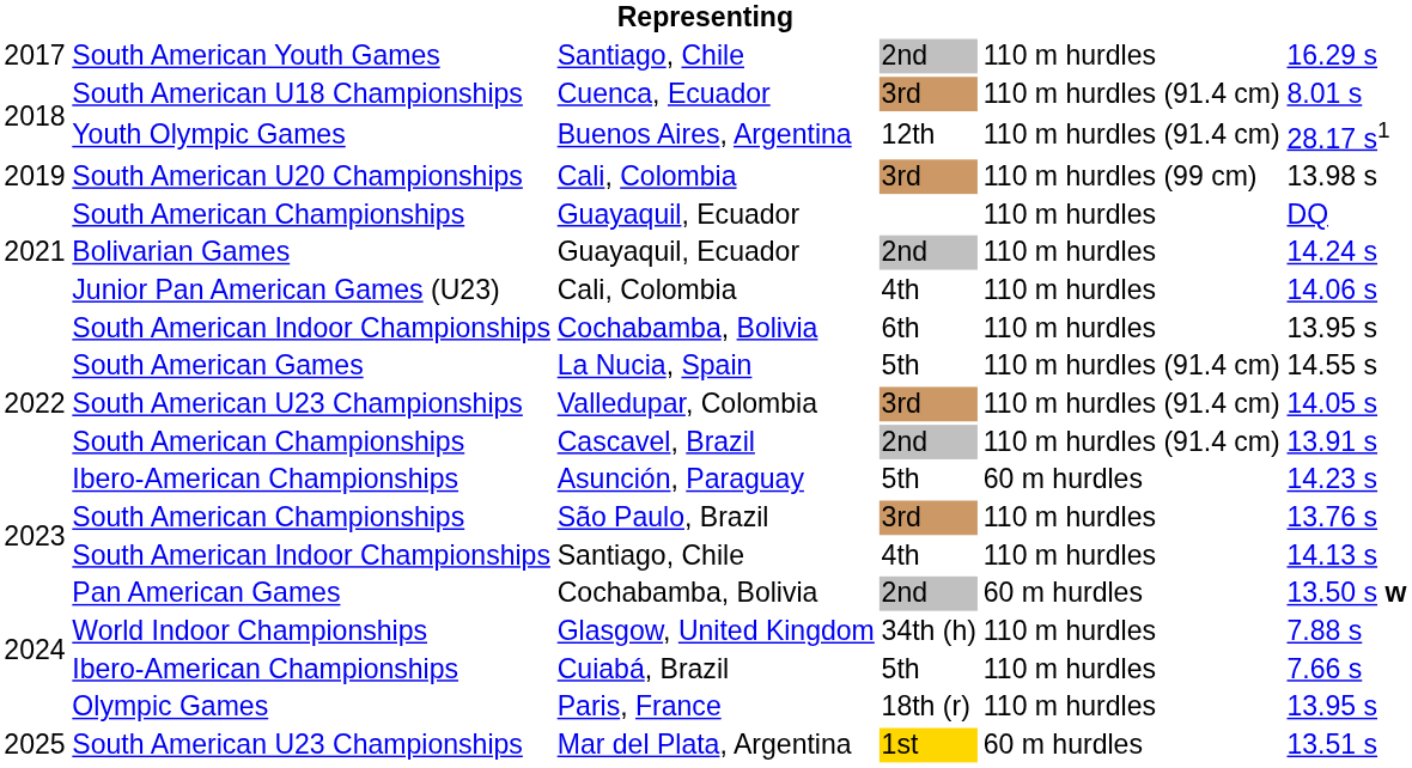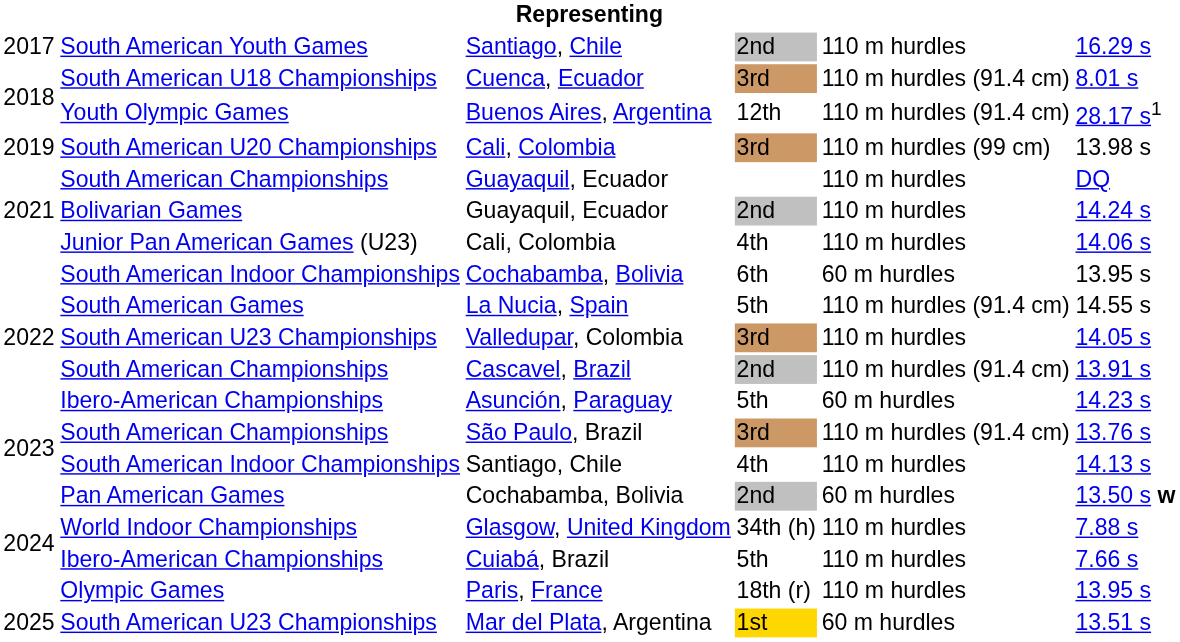 <table>
 <tr>
 <th colspan="6">Representing </th>
 </tr>
 <tr>
 <td>2017</td>
 <td><a href='#'>South American Youth Games</a></td>
 <td><a href='#'>Santiago</a>, <a href='#'>Chile</a></td>
 <td bgcolor=silver>2nd</td>
 <td>110 m hurdles</td>
 <td><a href='#'>16.29 s</a></td>
 </tr>
 <tr>
 <td rowspan=2>2018</td>
 <td><a href='#'>South American U18 Championships</a></td>
 <td><a href='#'>Cuenca</a>, <a href='#'>Ecuador</a></td>
 <td bgcolor=cc9966>3rd</td>
 <td>110 m hurdles (91.4 cm)</td>
 <td><a href='#'>8.01 s</a></td>
 </tr>
 <tr>
 <td><a href='#'>Youth Olympic Games</a></td>
 <td><a href='#'>Buenos Aires</a>, <a href='#'>Argentina</a></td>
 <td>12th</td>
 <td>110 m hurdles (91.4 cm)</td>
 <td><a href='#'>28.17 s</a><sup>1</sup></td>
 </tr>
 <tr>
 <td>2019</td>
 <td><a href='#'>South American U20 Championships</a></td>
 <td><a href='#'>Cali</a>, <a href='#'>Colombia</a></td>
 <td bgcolor=cc9966>3rd</td>
 <td>110 m hurdles (99 cm)</td>
 <td>13.98 s</td>
 </tr>
 <tr>
 <td rowspan=3>2021</td>
 <td><a href='#'>South American Championships</a></td>
 <td><a href='#'>Guayaquil</a>, Ecuador</td>
 <td></td>
 <td>110 m hurdles</td>
 <td><a href='#'>DQ</a></td>
 </tr>
 <tr>
 <td><a href='#'>Bolivarian Games</a></td>
 <td>Guayaquil, Ecuador</td>
 <td bgcolor=silver>2nd</td>
 <td>110 m hurdles</td>
 <td><a href='#'>14.24 s</a></td>
 </tr>
 <tr>
 <td><a href='#'>Junior Pan American Games</a> (U23)</td>
 <td>Cali, Colombia</td>
 <td>4th</td>
 <td>110 m hurdles</td>
 <td><a href='#'>14.06 s</a></td>
 </tr>
 <tr>
 <td rowspan=5>2022</td>
 <td><a href='#'>South American Indoor Championships</a></td>
 <td><a href='#'>Cochabamba</a>, <a href='#'>Bolivia</a></td>
 <td>6th</td>
-<td>110 m hurdles</td>
+<td>60 m hurdles</td>
 <td>13.95 s</td>
 </tr>
 <tr>
 <td><a href='#'>South American Games</a></td>
 <td><a href='#'>La Nucia</a>, <a href='#'>Spain</a></td>
 <td>5th</td>
 <td>110 m hurdles (91.4 cm)</td>
 <td>14.55 s</td>
 </tr>
 <tr>
 <td><a href='#'>South American U23 Championships</a></td>
 <td><a href='#'>Valledupar</a>, Colombia</td>
 <td bgcolor=cc9966>3rd</td>
-<td>110 m hurdles (91.4 cm)</td>
+<td>110 m hurdles</td>
 <td><a href='#'>14.05 s</a></td>
 </tr>
 <tr>
 <td><a href='#'>South American Championships</a></td>
 <td><a href='#'>Cascavel</a>, <a href='#'>Brazil</a></td>
 <td bgcolor=silver>2nd</td>
 <td>110 m hurdles (91.4 cm)</td>
 <td><a href='#'>13.91 s</a></td>
 </tr>
 <tr>
 <td><a href='#'>Ibero-American Championships</a></td>
 <td><a href='#'>Asunción</a>, <a href='#'>Paraguay</a></td>
 <td>5th</td>
 <td>60 m hurdles</td>
 <td><a href='#'>14.23 s</a></td>
 </tr>
 <tr>
 <td rowspan=2>2023</td>
 <td><a href='#'>South American Championships</a></td>
 <td><a href='#'>São Paulo</a>, Brazil</td>
 <td bgcolor=cc9966>3rd</td>
-<td>110 m hurdles</td>
+<td>110 m hurdles (91.4 cm)</td>
 <td><a href='#'>13.76 s</a></td>
 </tr>
 <tr>
 <td><a href='#'>South American Indoor Championships</a></td>
 <td>Santiago, Chile</td>
 <td>4th</td>
 <td>110 m hurdles</td>
 <td><a href='#'>14.13 s</a></td>
 </tr>
 <tr>
 <td rowspan=4>2024</td>
 <td><a href='#'>Pan American Games</a></td>
 <td>Cochabamba, Bolivia</td>
 <td bgcolor=silver>2nd</td>
 <td>60 m hurdles</td>
 <td><a href='#'>13.50 s</a> <strong>w</strong></td>
 </tr>
 <tr>
 <td><a href='#'>World Indoor Championships</a></td>
 <td><a href='#'>Glasgow</a>, <a href='#'>United Kingdom</a></td>
 <td>34th (h)</td>
 <td>110 m hurdles</td>
 <td><a href='#'>7.88 s</a></td>
 </tr>
 <tr>
 <td><a href='#'>Ibero-American Championships</a></td>
 <td><a href='#'>Cuiabá</a>, Brazil</td>
 <td>5th</td>
 <td>110 m hurdles</td>
 <td><a href='#'>7.66 s</a> <strong></strong></td>
 </tr>
 <tr>
 <td><a href='#'>Olympic Games</a></td>
 <td><a href='#'>Paris</a>, <a href='#'>France</a></td>
 <td>18th (r)</td>
 <td>110 m hurdles</td>
 <td><a href='#'>13.95 s</a></td>
 </tr>
 <tr>
 <td>2025</td>
 <td><a href='#'>South American U23 Championships</a></td>
 <td><a href='#'>Mar del Plata</a>, Argentina</td>
 <td bgcolor=gold>1st</td>
 <td>60 m hurdles</td>
 <td><a href='#'>13.51 s</a></td>
 </tr>
 </table>
